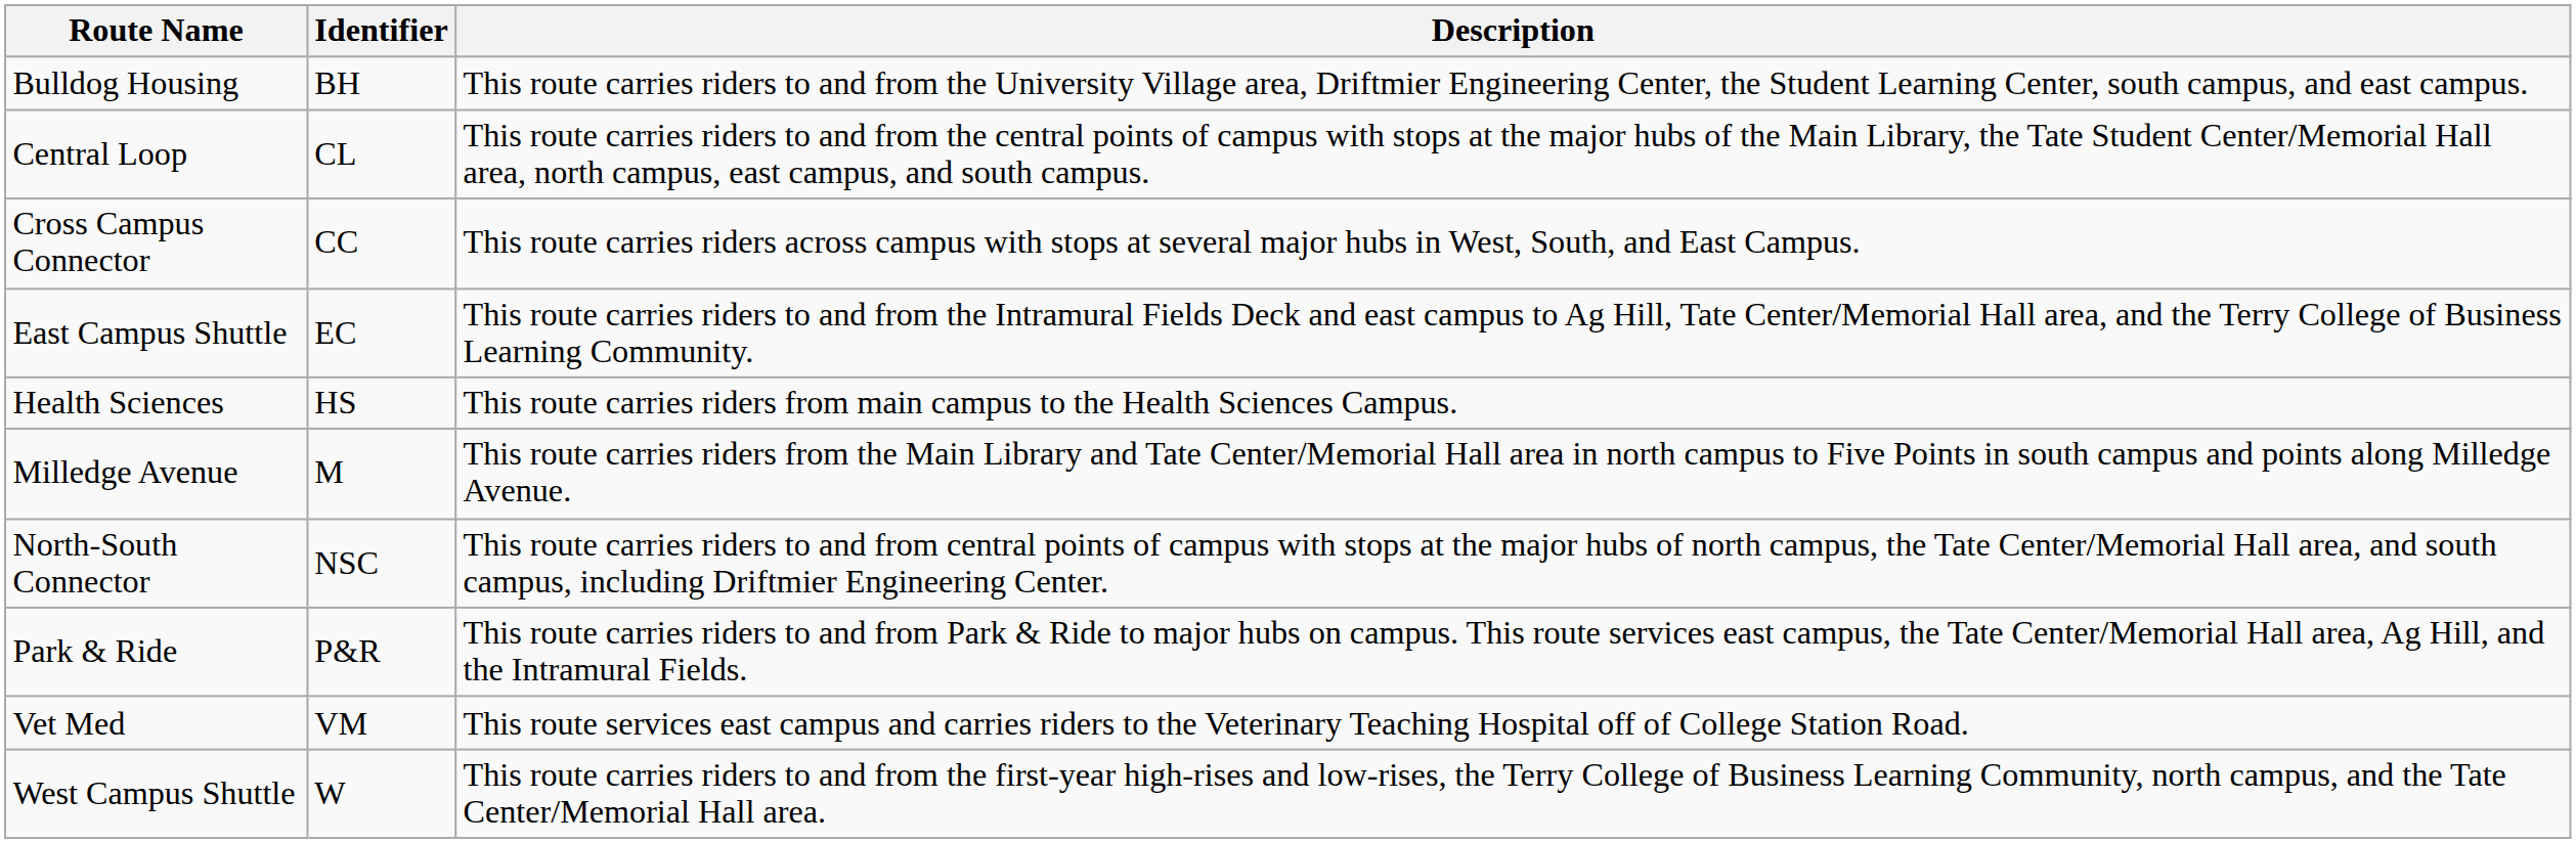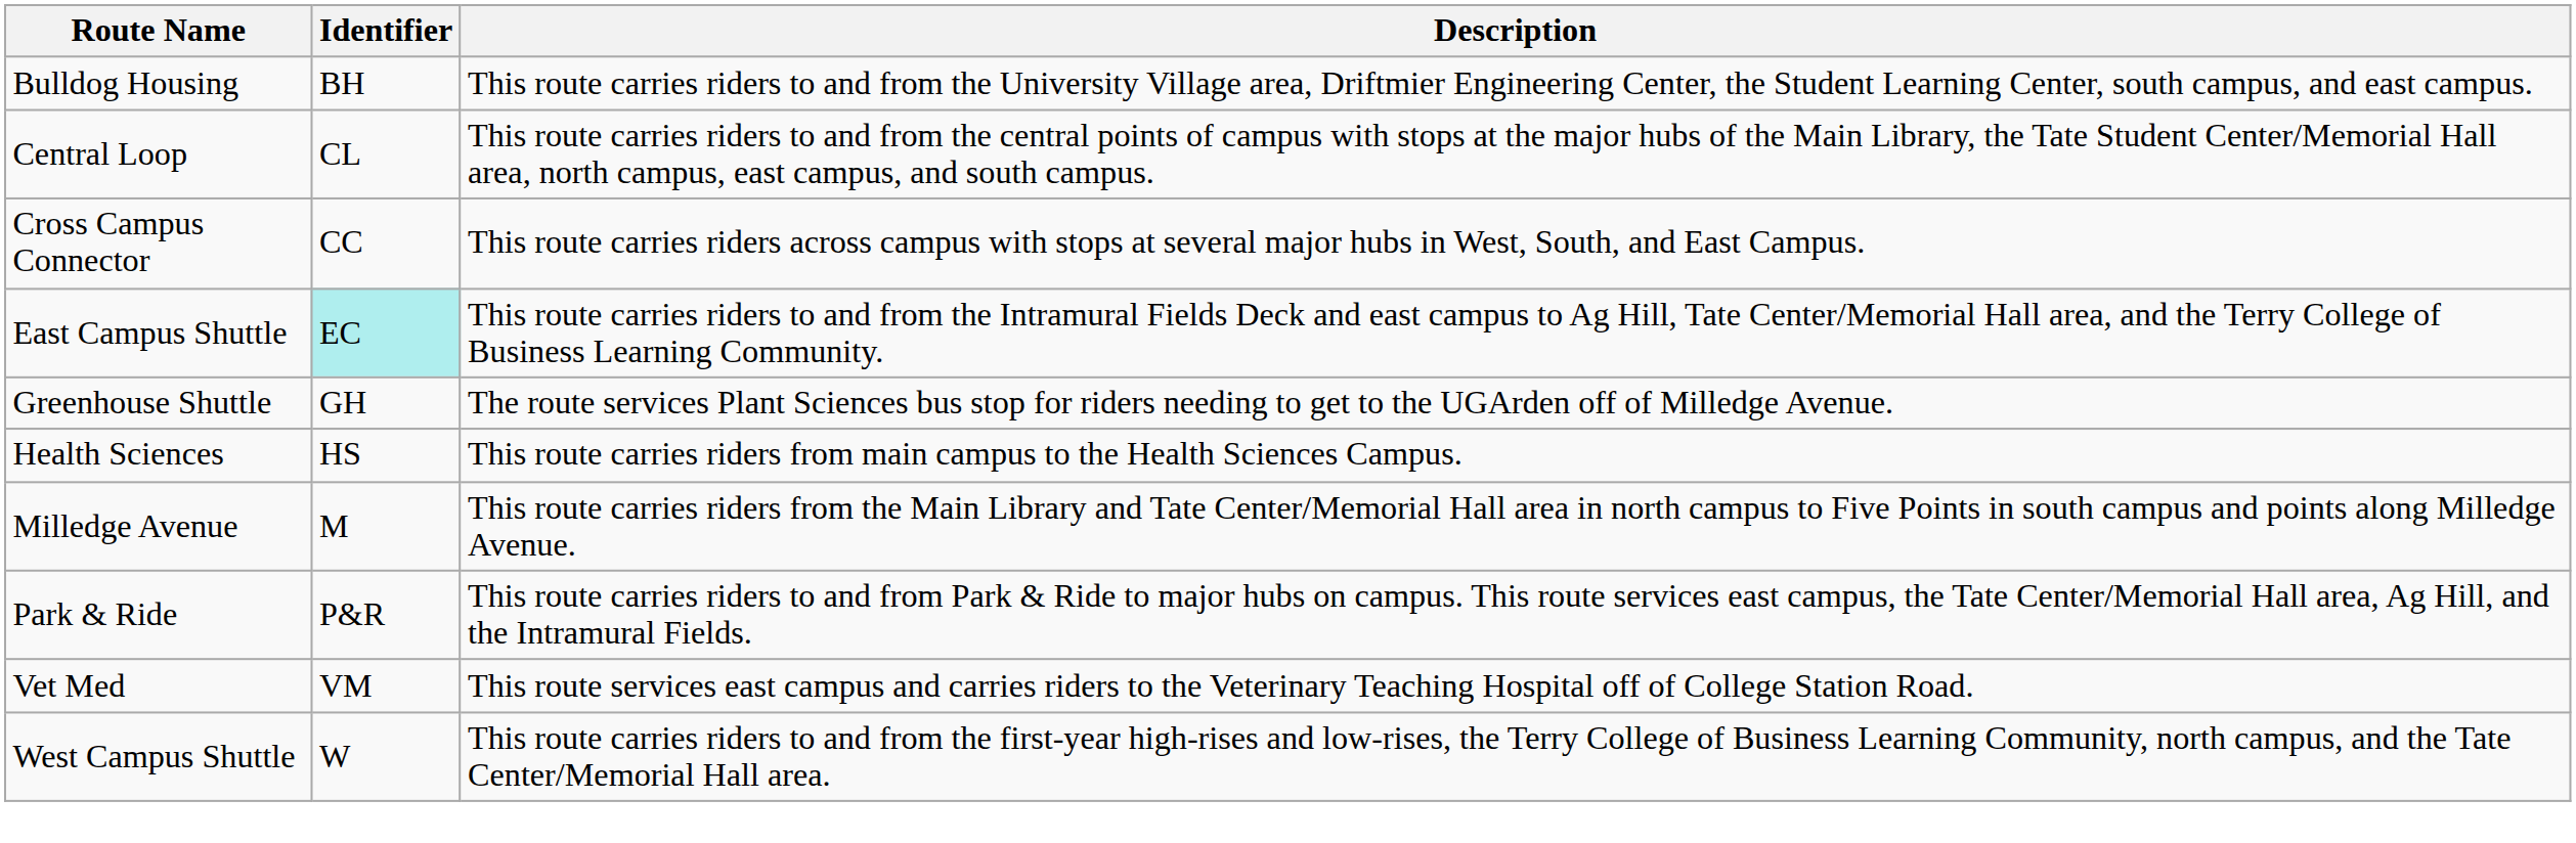 <table class="wikitable">
 <tr>
 <th>Route Name</th>
 <th>Identifier</th>
 <th>Description</th>
 </tr>
 <tr>
 <td>Bulldog Housing</td>
 <td>BH</td>
 <td>This route carries riders to and from the University Village area, Driftmier Engineering Center, the Student Learning Center, south campus, and east campus.</td>
 </tr>
 <tr>
 <td>Central Loop</td>
 <td>CL</td>
 <td>This route carries riders to and from the central points of campus with stops at the major hubs of the Main Library, the Tate Student Center/Memorial Hall area, north campus, east campus, and south campus.</td>
 </tr>
 <tr>
 <td>Cross Campus Connector</td>
 <td>CC</td>
 <td>This route carries riders across campus with stops at several major hubs in West, South, and East Campus.</td>
 </tr>
 <tr>
 <td>East Campus Shuttle</td>
-<td>EC</td>
+<td style="background: paleturquoise;">EC</td>
 <td>This route carries riders to and from the Intramural Fields Deck and east campus to Ag Hill, Tate Center/Memorial Hall area, and the Terry College of Business Learning Community.</td>
+</tr>
+<tr>
+<td>Greenhouse Shuttle</td>
+<td>GH</td>
+<td>The route services Plant Sciences bus stop for riders needing to get to the UGArden off of Milledge Avenue.</td>
 </tr>
 <tr>
 <td>Health Sciences</td>
 <td>HS</td>
 <td>This route carries riders from main campus to the Health Sciences Campus.</td>
 </tr>
 <tr>
 <td>Milledge Avenue</td>
 <td>M</td>
 <td>This route carries riders from the Main Library and Tate Center/Memorial Hall area in north campus to Five Points in south campus and points along Milledge Avenue.</td>
-</tr>
-<tr>
-<td>North-South Connector</td>
-<td>NSC</td>
-<td>This route carries riders to and from central points of campus with stops at the major hubs of north campus, the Tate Center/Memorial Hall area, and south campus, including Driftmier Engineering Center.</td>
 </tr>
 <tr>
 <td>Park & Ride</td>
 <td>P&R</td>
 <td>This route carries riders to and from Park & Ride to major hubs on campus. This route services east campus, the Tate Center/Memorial Hall area, Ag Hill, and the Intramural Fields.</td>
 </tr>
 <tr>
 <td>Vet Med</td>
 <td>VM</td>
 <td>This route services east campus and carries riders to the Veterinary Teaching Hospital off of College Station Road.</td>
 </tr>
 <tr>
 <td>West Campus Shuttle</td>
 <td>W</td>
 <td>This route carries riders to and from the first-year high-rises and low-rises, the Terry College of Business Learning Community, north campus, and the Tate Center/Memorial Hall area.</td>
 </tr>
 </table>
